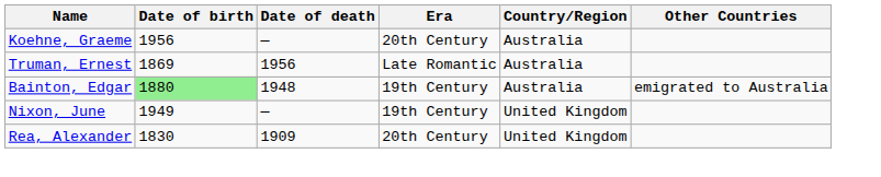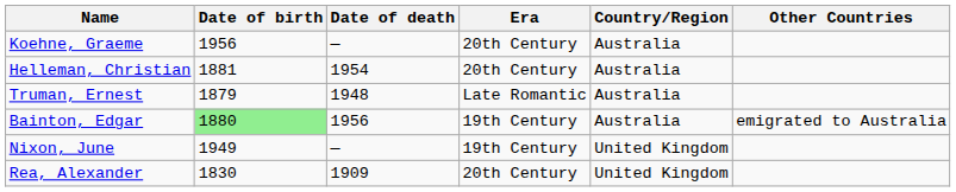 <table class="wikitable sortable">
 <tr>
 <th>Name</th>
 <th>Date of birth</th>
 <th>Date of death</th>
 <th>Era</th>
 <th>Country/Region</th>
 <th>Other Countries</th>
 </tr>
 <tr>
 <td><a href='#'>Koehne, Graeme</a></td>
 <td>1956</td>
 <td>—</td>
 <td>20th Century</td>
 <td>Australia</td>
 <td></td>
 </tr>
 <tr>
+<td><a href='#'>Helleman, Christian</a></td>
+<td>1881</td>
+<td>1954</td>
+<td>20th Century</td>
+<td>Australia</td>
+<td></td>
+</tr>
+<tr>
 <td><a href='#'>Truman, Ernest</a></td>
-<td>1869</td>
-<td>1956</td>
+<td>1879</td>
+<td>1948</td>
 <td>Late Romantic</td>
 <td>Australia</td>
 <td></td>
 </tr>
 <tr>
 <td><a href='#'>Bainton, Edgar</a></td>
 <td style="background: lightgreen;">1880</td>
-<td>1948</td>
+<td>1956</td>
 <td>19th Century</td>
 <td>Australia</td>
 <td>emigrated to Australia</td>
 </tr>
 <tr>
 <td><a href='#'>Nixon, June</a></td>
 <td>1949</td>
 <td>—</td>
 <td>19th Century</td>
 <td>United Kingdom</td>
 <td></td>
 </tr>
 <tr>
 <td><a href='#'>Rea, Alexander</a></td>
 <td>1830</td>
 <td>1909</td>
 <td>20th Century</td>
 <td>United Kingdom</td>
 <td></td>
 </tr>
 </table>
